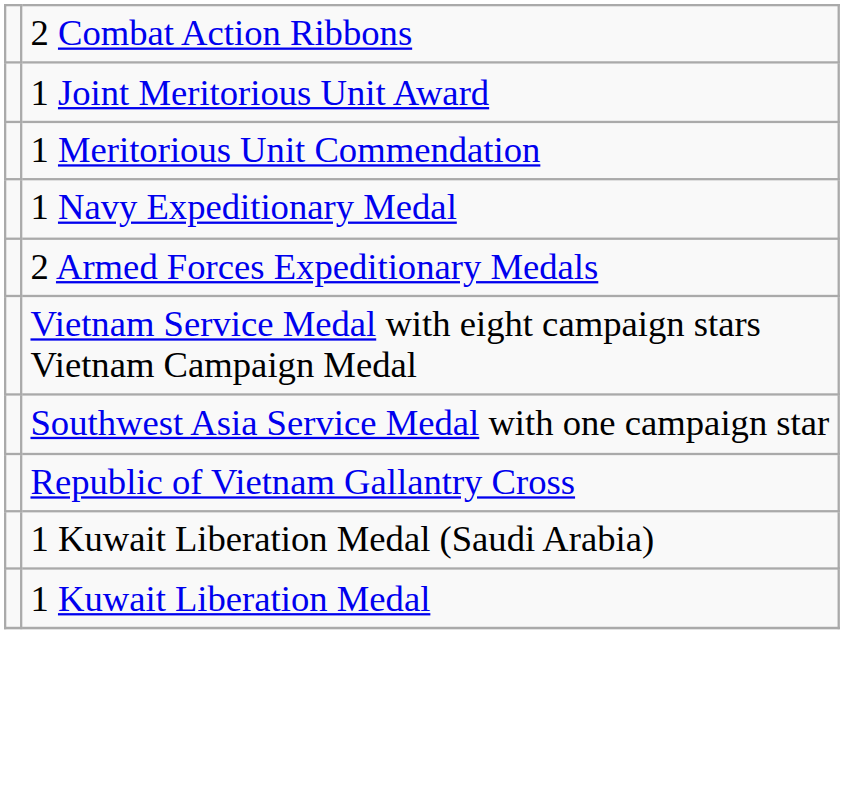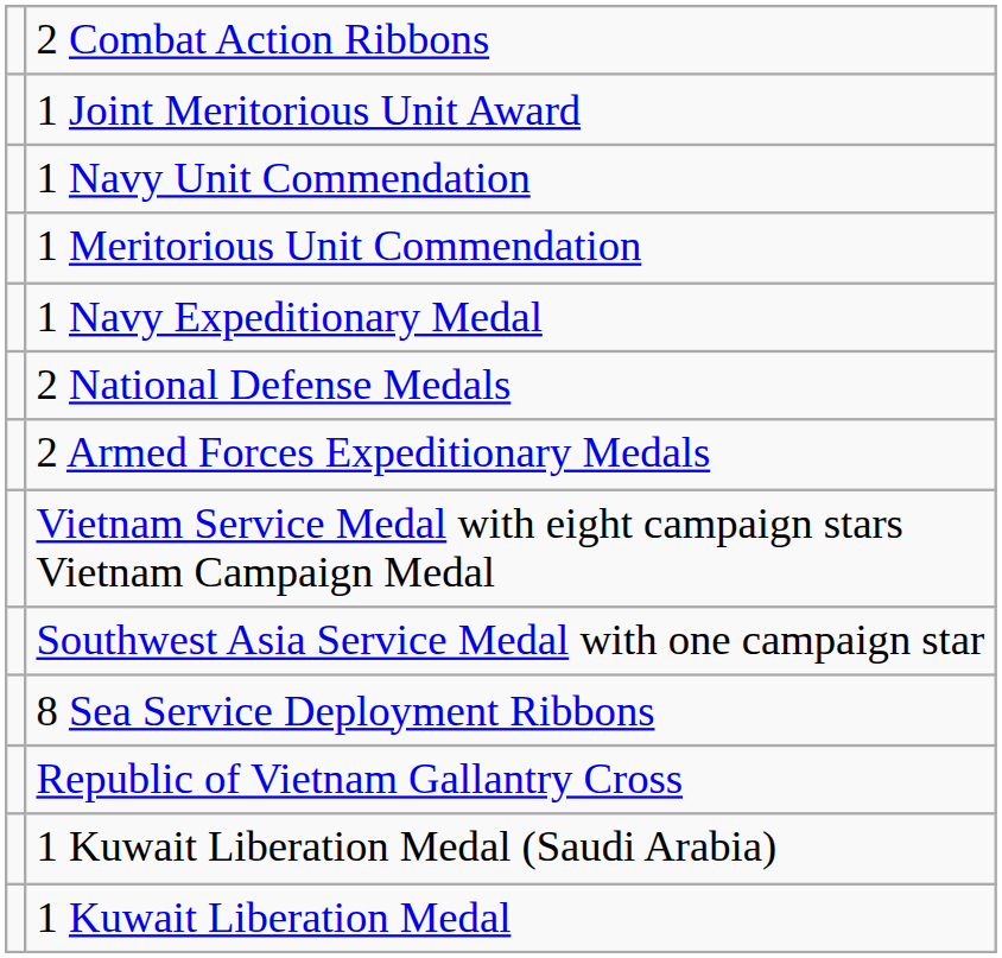 <table class="wikitable">
 <tr>
 <td></td>
 <td>2 <a href='#'>Combat Action Ribbons</a></td>
 </tr>
 <tr>
 <td></td>
 <td>1 <a href='#'>Joint Meritorious Unit Award</a></td>
 </tr>
 <tr>
 <td></td>
+<td>1 <a href='#'>Navy Unit Commendation</a></td>
+</tr>
+<tr>
+<td></td>
 <td>1 <a href='#'>Meritorious Unit Commendation</a></td>
 </tr>
 <tr>
 <td></td>
 <td>1 <a href='#'>Navy Expeditionary Medal</a></td>
+</tr>
+<tr>
+<td></td>
+<td>2 <a href='#'>National Defense Medals</a></td>
 </tr>
 <tr>
 <td></td>
 <td>2 <a href='#'>Armed Forces Expeditionary Medals</a></td>
 </tr>
 <tr>
 <td></td>
 <td><a href='#'>Vietnam Service Medal</a> with eight campaign stars<br>Vietnam Campaign Medal</td>
 </tr>
 <tr>
 <td></td>
 <td><a href='#'>Southwest Asia Service Medal</a> with one campaign star</td>
+</tr>
+<tr>
+<td></td>
+<td>8 <a href='#'>Sea Service Deployment Ribbons</a></td>
 </tr>
 <tr>
 <td></td>
 <td><a href='#'>Republic of Vietnam Gallantry Cross</a></td>
 </tr>
 <tr>
 <td></td>
 <td>1 Kuwait Liberation Medal (Saudi Arabia)</td>
 </tr>
 <tr>
 <td></td>
 <td>1 <a href='#'>Kuwait Liberation Medal</a></td>
 </tr>
 <tr>
 </tr>
 </table>
